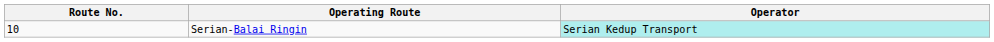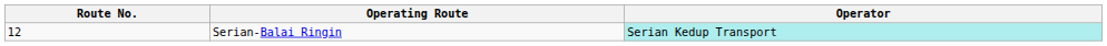 <table class="wikitable"  style="width:100%; margin:auto;">
 <tr>
 <th>Route No.</th>
 <th>Operating Route</th>
 <th>Operator</th>
 </tr>
 <tr>
-<td>10</td>
+<td>12</td>
 <td>Serian-<a href='#'>Balai Ringin</a></td>
 <td style="background: paleturquoise;">Serian Kedup Transport</td>
 </tr>
 </table>
